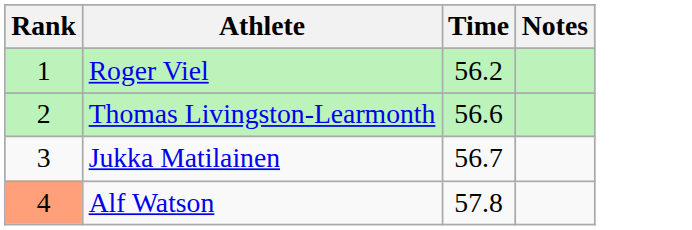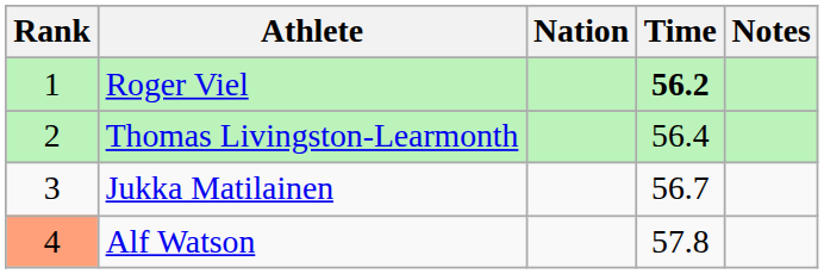 <table class="wikitable sortable" style="text-align:center">
 <tr>
 <th>Rank</th>
 <th>Athlete</th>
+<th>Nation</th>
 <th>Time</th>
 <th>Notes</th>
 </tr>
 <tr bgcolor=bbf3bb>
 <td>1</td>
 <td align=left><a href='#'>Roger Viel</a></td>
-<td>56.2</td>
+<td align=left></td>
+<td><strong>56.2</strong></td>
 <td></td>
 </tr>
 <tr bgcolor=bbf3bb>
 <td>2</td>
 <td align=left><a href='#'>Thomas Livingston-Learmonth</a></td>
-<td>56.6</td>
+<td align=left></td>
+<td>56.4</td>
 <td></td>
 </tr>
 <tr>
 <td>3</td>
 <td align=left><a href='#'>Jukka Matilainen</a></td>
+<td align=left></td>
 <td>56.7</td>
 <td></td>
 </tr>
 <tr>
 <td style="background: lightsalmon;">4</td>
 <td align=left><a href='#'>Alf Watson</a></td>
+<td align=left></td>
 <td>57.8</td>
 <td></td>
 </tr>
 </table>
